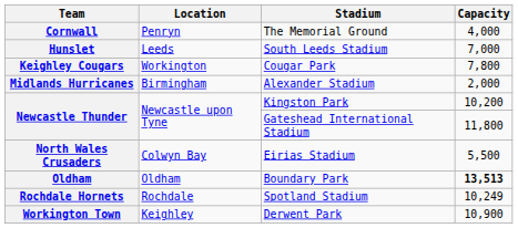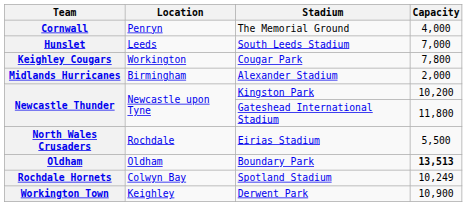 <table class="wikitable plainrowheaders">
 <tr>
 <th scope="col">Team</th>
 <th scope="col">Location</th>
 <th scope="col">Stadium</th>
 <th scope="col">Capacity</th>
 </tr>
 <tr>
 <th scope="row">  <a href='#'>Cornwall</a></th>
 <td><a href='#'>Penryn</a></td>
 <td>The Memorial Ground</td>
 <td style="text-align:center">4,000</td>
 </tr>
 <tr>
 <th scope="row">  <a href='#'>Hunslet</a></th>
 <td><a href='#'>Leeds</a></td>
 <td><a href='#'>South Leeds Stadium</a></td>
 <td style="text-align:center">7,000</td>
 </tr>
 <tr>
 <th scope="row"> <a href='#'>Keighley Cougars</a></th>
 <td><a href='#'>Workington</a></td>
 <td><a href='#'>Cougar Park</a></td>
 <td style="text-align:center">7,800</td>
 </tr>
 <tr>
 <th scope="row"> <a href='#'>Midlands Hurricanes</a></th>
 <td><a href='#'>Birmingham</a></td>
 <td><a href='#'>Alexander Stadium</a></td>
 <td style="text-align:center">2,000</td>
 </tr>
 <tr>
 <th scope="row" rowspan=2> <a href='#'>Newcastle Thunder</a></th>
 <td rowspan=2><a href='#'>Newcastle upon Tyne</a></td>
 <td><a href='#'>Kingston Park</a></td>
 <td style="text-align:center">10,200</td>
 </tr>
 <tr>
 <td><a href='#'>Gateshead International Stadium</a></td>
 <td style="text-align:center">11,800</td>
 </tr>
 <tr>
 <th scope="row">  <a href='#'>North Wales Crusaders</a></th>
-<td><a href='#'>Colwyn Bay</a></td>
+<td><a href='#'>Rochdale</a></td>
 <td><a href='#'>Eirias Stadium</a></td>
 <td style="text-align:center">5,500</td>
 </tr>
 <tr>
 <th scope="row"> <a href='#'>Oldham</a></th>
 <td><a href='#'>Oldham</a></td>
 <td><a href='#'>Boundary Park</a></td>
 <td style="text-align:center"><strong>13,513</strong></td>
 </tr>
 <tr>
 <th scope="row"> <a href='#'>Rochdale Hornets</a></th>
-<td><a href='#'>Rochdale</a></td>
+<td><a href='#'>Colwyn Bay</a></td>
 <td><a href='#'>Spotland Stadium</a></td>
 <td style="text-align:center">10,249</td>
 </tr>
 <tr>
 <th scope="row"> <a href='#'>Workington Town</a></th>
 <td><a href='#'>Keighley</a></td>
 <td><a href='#'>Derwent Park</a></td>
 <td style="text-align:center">10,900</td>
 </tr>
 </table>
